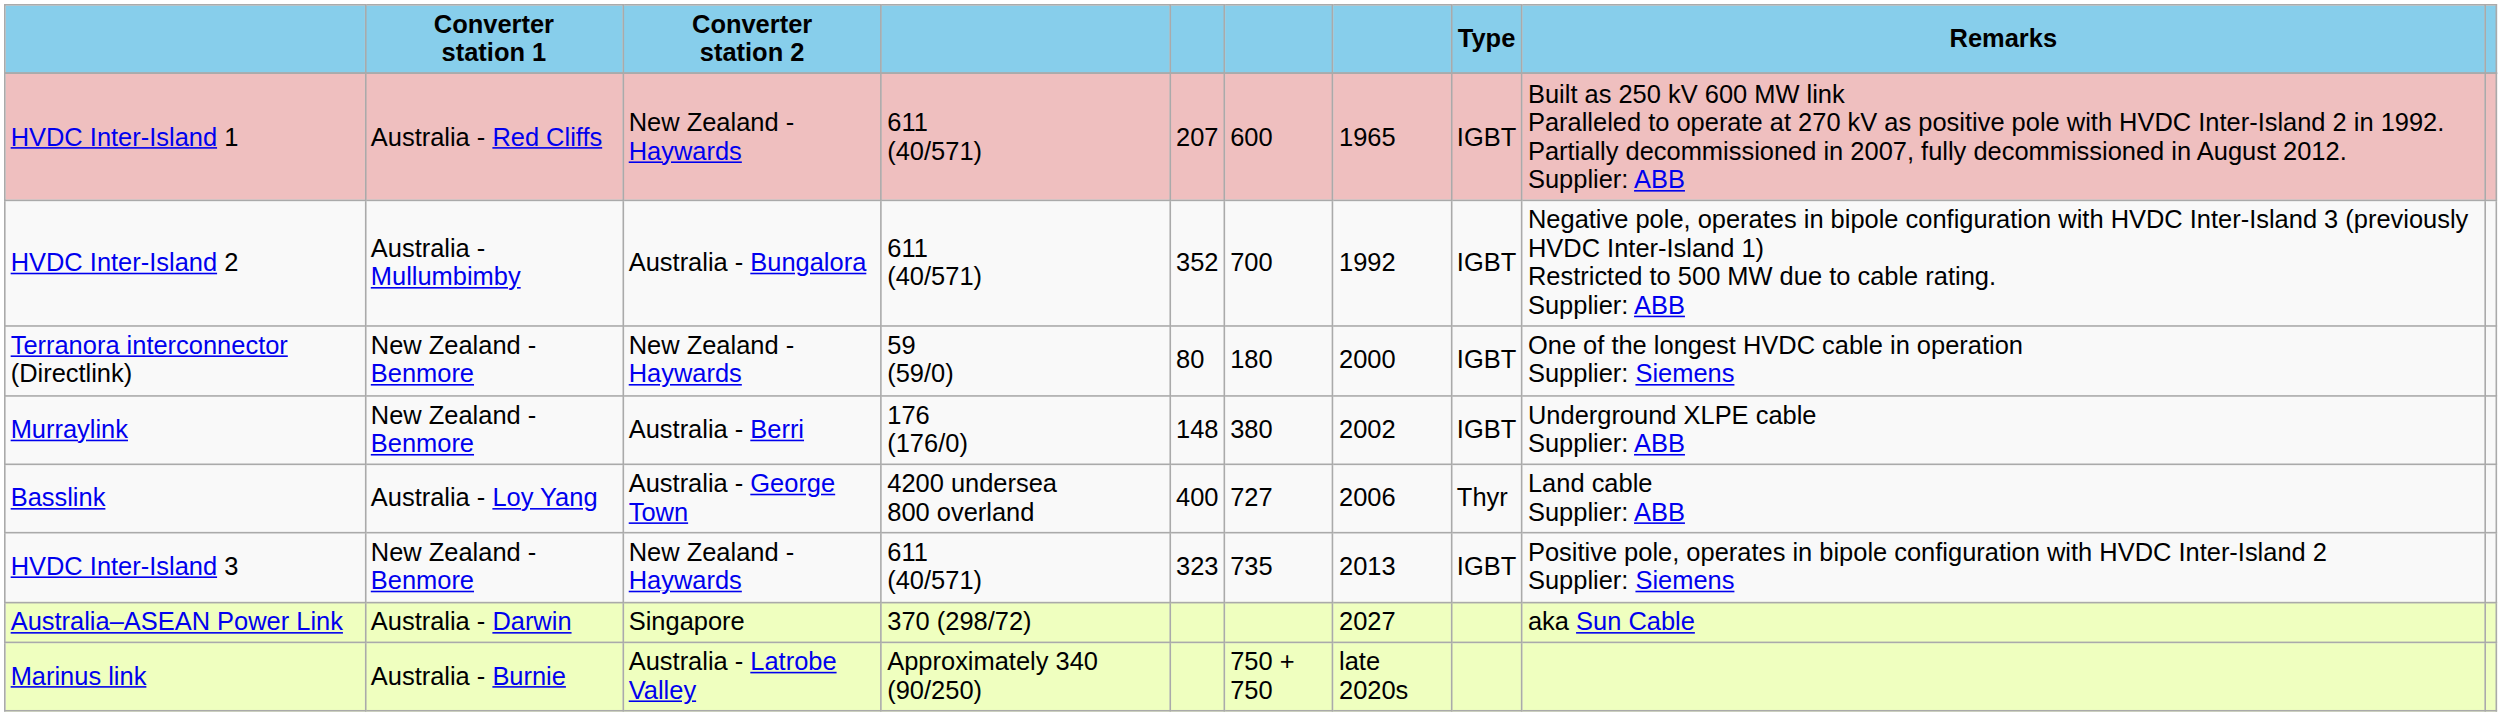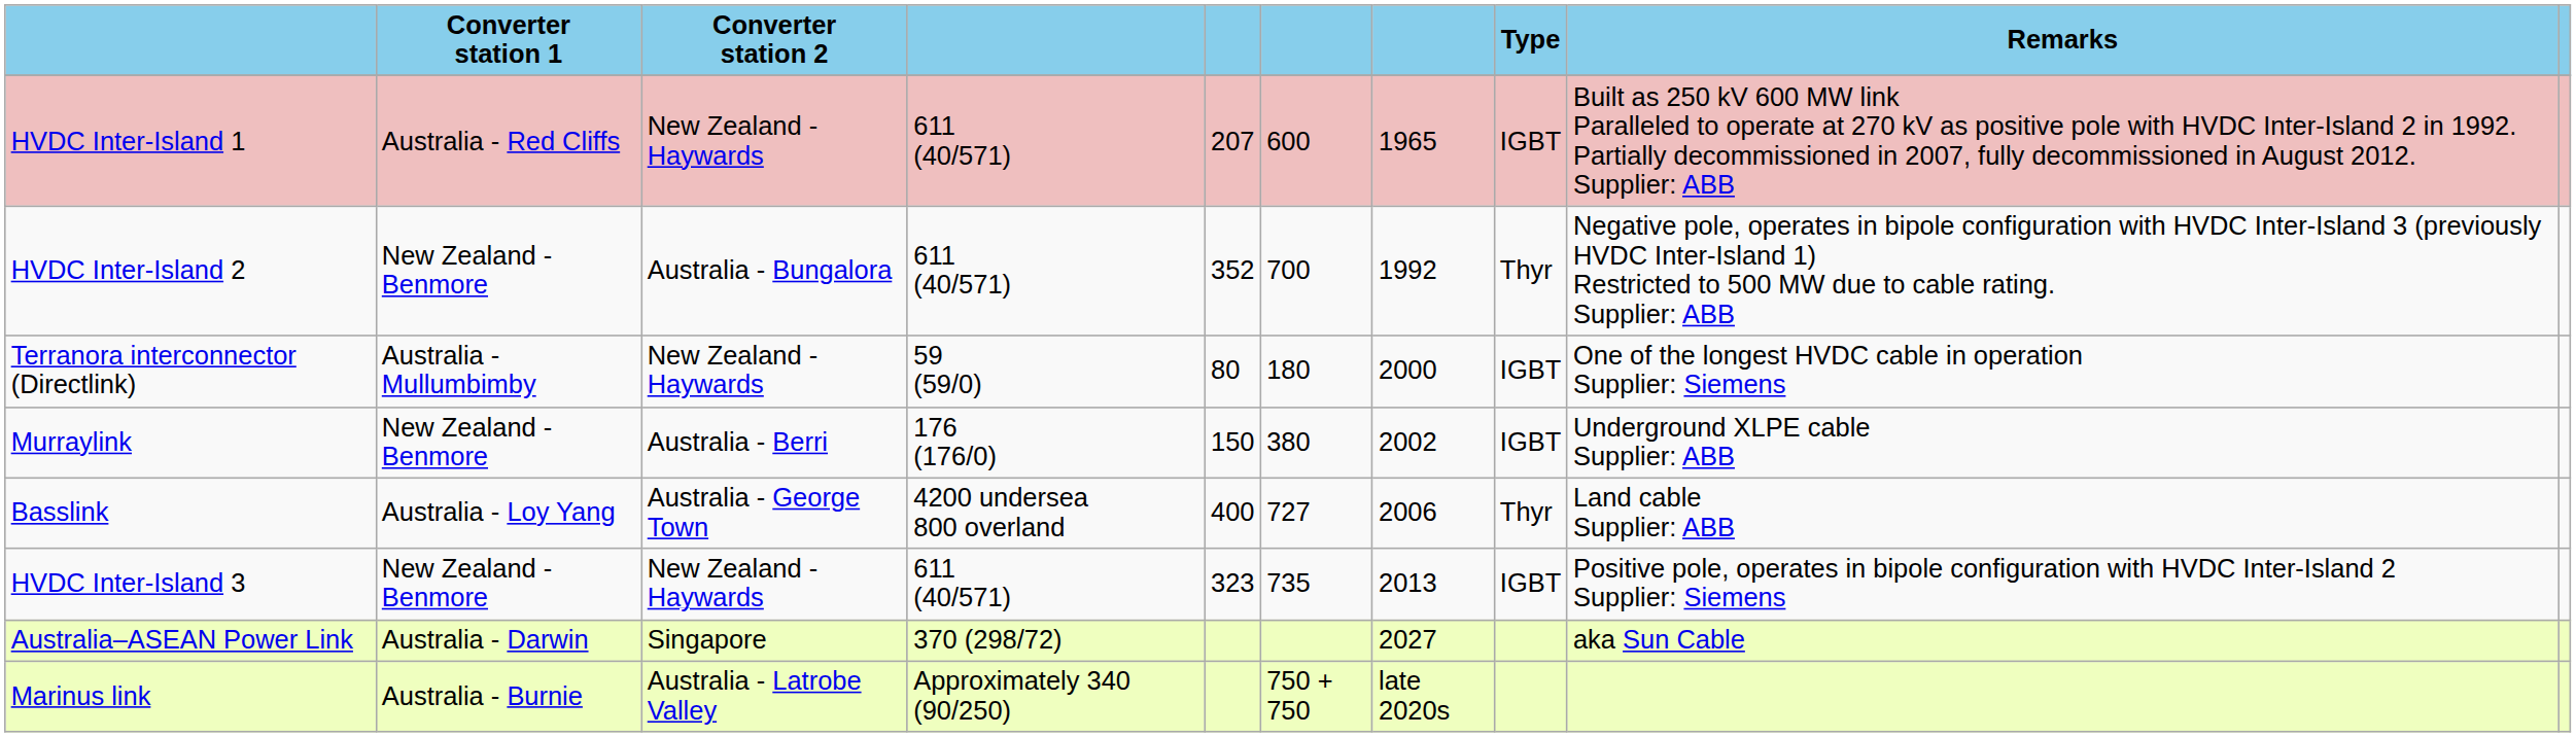 <table class="wikitable sortable">
 <tr>
 <th style="background-color: #87CEEB"><br></th>
 <th style="background-color: #87CEEB">Converter<br>station 1<br></th>
 <th style="background-color: #87CEEB">Converter<br>station 2<br></th>
 <th style="background-color: #87CEEB" data-sort-type="number"></th>
 <th style="background-color: #87CEEB" data-sort-type="number"><br></th>
 <th style="background-color: #87CEEB" data-sort-type="number"><br></th>
 <th style="background-color: #87CEEB"><br></th>
 <th style="background-color: #87CEEB">Type<br></th>
 <th style="background-color: #87CEEB" class="unsortable">Remarks<br></th>
 <th style="background-color: #87CEEB" class="unsortable"><br></th>
 </tr>
 <tr>
 </tr>
 <tr>
 </tr>
 <tr style="background:#efbfbf;">
 <td><a href='#'>HVDC Inter-Island</a> 1</td>
 <td>Australia - <a href='#'>Red Cliffs</a><br></td>
 <td>New Zealand - <a href='#'>Haywards</a><br></td>
 <td>611 <br> (40/571)</td>
 <td>207</td>
 <td>600</td>
 <td>1965</td>
 <td>IGBT</td>
 <td>Built as 250 kV 600 MW link <br>Paralleled to operate at 270 kV as positive pole with HVDC Inter-Island 2 in 1992.<br>Partially decommissioned in 2007, fully decommissioned in August 2012.<br>Supplier: <a href='#'>ABB</a></td>
 <td></td>
 </tr>
 <tr>
 <td><a href='#'>HVDC Inter-Island</a> 2</td>
-<td>Australia - <a href='#'>Mullumbimby</a><br></td>
+<td>New Zealand - <a href='#'>Benmore</a><br></td>
 <td>Australia - <a href='#'>Bungalora</a><br></td>
 <td>611 <br> (40/571)</td>
 <td>352</td>
 <td>700</td>
 <td>1992</td>
-<td>IGBT</td>
+<td>Thyr</td>
 <td>Negative pole, operates in bipole configuration with HVDC Inter-Island 3 (previously HVDC Inter-Island 1) <br>Restricted to 500 MW due to cable rating.<br>Supplier: <a href='#'>ABB</a></td>
 <td></td>
 </tr>
 <tr>
 <td><a href='#'>Terranora interconnector</a> (Directlink)</td>
-<td>New Zealand - <a href='#'>Benmore</a><br></td>
+<td>Australia - <a href='#'>Mullumbimby</a><br></td>
 <td>New Zealand - <a href='#'>Haywards</a><br></td>
 <td>59 <br> (59/0)</td>
 <td>80</td>
 <td>180</td>
 <td>2000</td>
 <td>IGBT</td>
 <td>One of the longest HVDC cable in operation <br>Supplier: <a href='#'>Siemens</a></td>
 <td></td>
 </tr>
 <tr>
 <td><a href='#'>Murraylink</a></td>
 <td>New Zealand - <a href='#'>Benmore</a><br></td>
 <td>Australia - <a href='#'>Berri</a><br></td>
 <td>176 <br> (176/0)</td>
-<td>148</td>
+<td>150</td>
 <td>380</td>
 <td>2002</td>
 <td>IGBT</td>
 <td>Underground XLPE cable <br>Supplier: <a href='#'>ABB</a></td>
 <td></td>
 </tr>
 <tr>
 <td><a href='#'>Basslink</a></td>
 <td>Australia - <a href='#'>Loy Yang</a><br></td>
 <td>Australia - <a href='#'>George Town</a><br></td>
 <td>4200 undersea<br> 800 overland</td>
 <td>400</td>
 <td>727</td>
 <td>2006</td>
 <td>Thyr</td>
 <td>Land cable <br>Supplier: <a href='#'>ABB</a></td>
 <td></td>
 </tr>
 <tr>
 <td><a href='#'>HVDC Inter-Island</a> 3</td>
 <td>New Zealand - <a href='#'>Benmore</a><br></td>
 <td>New Zealand - <a href='#'>Haywards</a><br></td>
 <td>611 <br> (40/571)</td>
 <td>323</td>
 <td>735</td>
 <td>2013</td>
 <td>IGBT</td>
 <td>Positive pole, operates in bipole configuration with HVDC Inter-Island 2<br>Supplier: <a href='#'>Siemens</a></td>
 <td></td>
 </tr>
 <tr style="background:#efffbf;">
 <td><a href='#'>Australia–ASEAN Power Link</a></td>
 <td>Australia - <a href='#'>Darwin</a></td>
 <td>Singapore</td>
 <td>370 (298/72)</td>
 <td></td>
 <td></td>
 <td>2027</td>
 <td></td>
 <td>aka <a href='#'>Sun Cable</a></td>
 <td></td>
 </tr>
 <tr style="background:#efffbf;">
 <td><a href='#'>Marinus link</a></td>
 <td>Australia - <a href='#'>Burnie</a></td>
 <td>Australia - <a href='#'>Latrobe Valley</a></td>
 <td>Approximately 340 (90/250)</td>
 <td></td>
 <td>750 + 750</td>
 <td>late 2020s</td>
 <td></td>
 <td></td>
 <td></td>
 </tr>
 </table>
